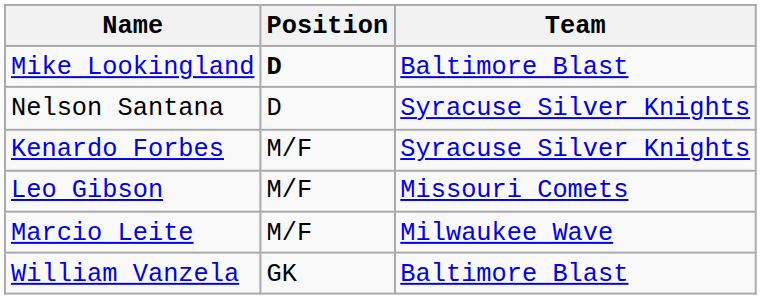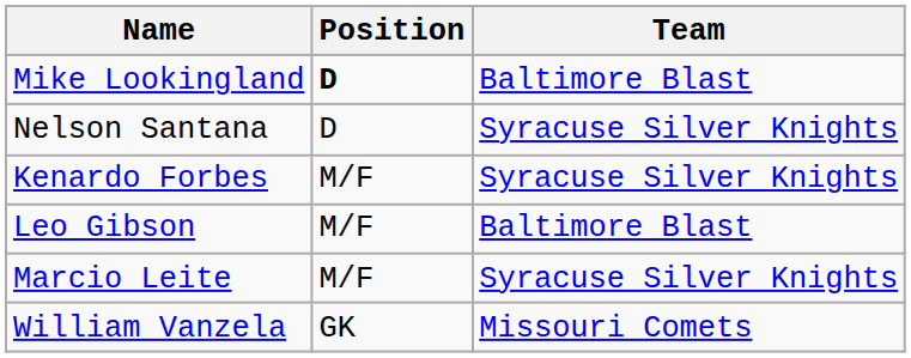 <table class="wikitable">
 <tr>
 <th>Name</th>
 <th>Position</th>
 <th>Team</th>
 </tr>
 <tr>
 <td><a href='#'>Mike Lookingland</a></td>
 <td><strong>D</strong></td>
 <td><a href='#'>Baltimore Blast</a></td>
 </tr>
 <tr>
 <td>Nelson Santana</td>
 <td>D</td>
 <td><a href='#'>Syracuse Silver Knights</a></td>
 </tr>
 <tr>
 <td><a href='#'>Kenardo Forbes</a></td>
 <td>M/F</td>
 <td><a href='#'>Syracuse Silver Knights</a></td>
 </tr>
 <tr>
 <td><a href='#'>Leo Gibson</a></td>
 <td>M/F</td>
-<td><a href='#'>Missouri Comets</a></td>
+<td><a href='#'>Baltimore Blast</a></td>
 </tr>
 <tr>
 <td><a href='#'>Marcio Leite</a></td>
 <td>M/F</td>
-<td><a href='#'>Milwaukee Wave</a></td>
+<td><a href='#'>Syracuse Silver Knights</a></td>
 </tr>
 <tr>
 <td><a href='#'>William Vanzela</a></td>
 <td>GK</td>
-<td><a href='#'>Baltimore Blast</a></td>
+<td><a href='#'>Missouri Comets</a></td>
 </tr>
 </table>
